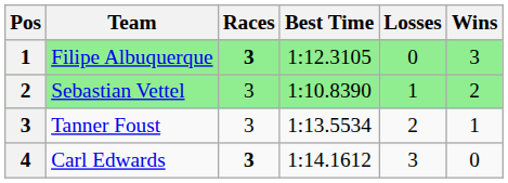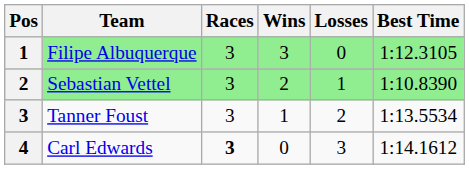 <table class="wikitable" style="text-align:center; font-size:90%">
 <tr>
 <th>Pos</th>
 <th>Team</th>
 <th>Races</th>
+<th>Wins</th>
+<th>Losses</th>
 <th>Best Time</th>
-<th>Losses</th>
-<th>Wins</th>
 </tr>
 <tr style="background:lightgreen;">
 <th>1</th>
 <td align=left> <a href='#'>Filipe Albuquerque</a></td>
-<td><strong>3</strong></td>
+<td>3</td>
+<td>3</td>
+<td>0</td>
 <td>1:12.3105</td>
-<td>0</td>
-<td>3</td>
 </tr>
 <tr style="background:lightgreen;">
 <th>2</th>
 <td align=left> <a href='#'>Sebastian Vettel</a></td>
 <td>3</td>
+<td>2</td>
+<td>1</td>
 <td>1:10.8390</td>
-<td>1</td>
-<td>2</td>
 </tr>
 <tr>
 <th>3</th>
 <td align=left> <a href='#'>Tanner Foust</a></td>
 <td>3</td>
+<td>1</td>
+<td>2</td>
 <td>1:13.5534</td>
-<td>2</td>
-<td>1</td>
 </tr>
 <tr>
 <th>4</th>
 <td align=left> <a href='#'>Carl Edwards</a></td>
 <td><strong>3</strong></td>
+<td>0</td>
+<td>3</td>
 <td>1:14.1612</td>
-<td>3</td>
-<td>0</td>
 </tr>
 </table>
